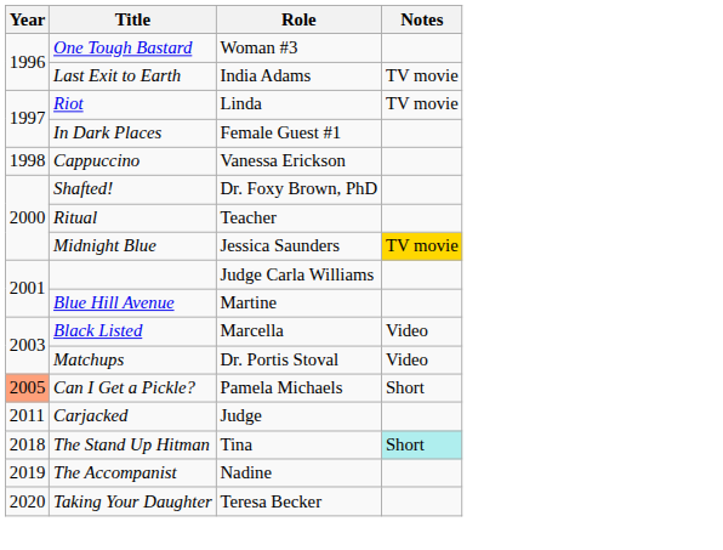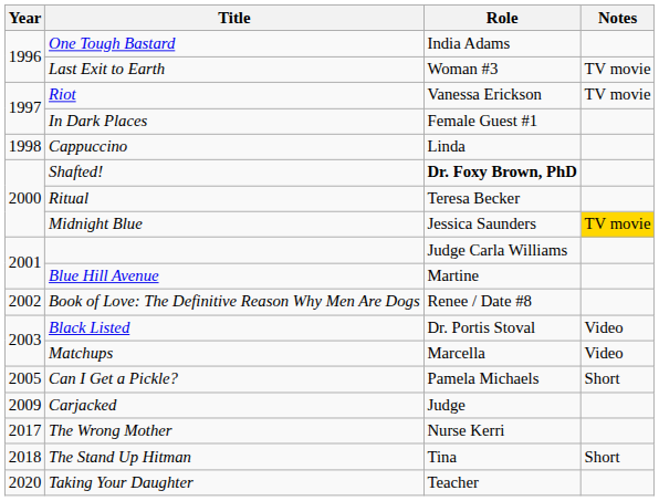 <table class="wikitable plainrowheaders sortable" style="margin-right: 0;">
 <tr>
 <th scope="col">Year</th>
 <th scope="col">Title</th>
 <th scope="col">Role</th>
 <th scope="col" class="unsortable">Notes</th>
 </tr>
 <tr>
 <td rowspan=2>1996</td>
 <td><em><a href='#'>One Tough Bastard</a></em></td>
-<td>Woman #3</td>
+<td>India Adams</td>
 <td></td>
 </tr>
 <tr>
 <td><em>Last Exit to Earth</em></td>
-<td>India Adams</td>
+<td>Woman #3</td>
 <td>TV movie</td>
 </tr>
 <tr>
 <td rowspan=2>1997</td>
 <td><em><a href='#'>Riot</a></em></td>
-<td>Linda</td>
+<td>Vanessa Erickson</td>
 <td>TV movie</td>
 </tr>
 <tr>
 <td><em>In Dark Places</em></td>
 <td>Female Guest #1</td>
 <td></td>
 </tr>
 <tr>
 <td>1998</td>
 <td><em>Cappuccino</em></td>
-<td>Vanessa Erickson</td>
+<td>Linda</td>
 <td></td>
 </tr>
 <tr>
 <td rowspan=3>2000</td>
 <td><em>Shafted!</em></td>
-<td>Dr. Foxy Brown, PhD</td>
+<td><strong>Dr. Foxy Brown, PhD</strong></td>
 <td></td>
 </tr>
 <tr>
 <td><em>Ritual</em></td>
-<td>Teacher</td>
+<td>Teresa Becker</td>
 <td></td>
 </tr>
 <tr>
 <td><em>Midnight Blue</em></td>
 <td>Jessica Saunders</td>
 <td style="background: gold;">TV movie</td>
 </tr>
 <tr>
 <td rowspan=2>2001</td>
 <td><em></em></td>
 <td>Judge Carla Williams</td>
 <td></td>
 </tr>
 <tr>
 <td><em><a href='#'>Blue Hill Avenue</a></em></td>
 <td>Martine</td>
 <td></td>
 </tr>
 <tr>
+<td>2002</td>
+<td><em>Book of Love: The Definitive Reason Why Men Are Dogs</em></td>
+<td>Renee / Date #8</td>
+<td></td>
+</tr>
+<tr>
 <td rowspan=2>2003</td>
 <td><em><a href='#'>Black Listed</a></em></td>
+<td>Dr. Portis Stoval</td>
+<td>Video</td>
+</tr>
+<tr>
+<td><em>Matchups</em></td>
 <td>Marcella</td>
 <td>Video</td>
 </tr>
 <tr>
-<td><em>Matchups</em></td>
-<td>Dr. Portis Stoval</td>
-<td>Video</td>
-</tr>
-<tr>
-<td style="background: lightsalmon;">2005</td>
+<td>2005</td>
 <td><em>Can I Get a Pickle?</em></td>
 <td>Pamela Michaels</td>
 <td>Short</td>
 </tr>
 <tr>
-<td>2011</td>
+<td>2009</td>
 <td><em>Carjacked</em></td>
 <td>Judge</td>
+<td></td>
+</tr>
+<tr>
+<td>2017</td>
+<td><em>The Wrong Mother</em></td>
+<td>Nurse Kerri</td>
 <td></td>
 </tr>
 <tr>
 <td>2018</td>
 <td><em>The Stand Up Hitman</em></td>
 <td>Tina</td>
-<td style="background: paleturquoise;">Short</td>
-</tr>
-<tr>
-<td>2019</td>
-<td><em>The Accompanist</em></td>
-<td>Nadine</td>
-<td></td>
+<td>Short</td>
 </tr>
 <tr>
 <td>2020</td>
 <td><em>Taking Your Daughter</em></td>
-<td>Teresa Becker</td>
+<td>Teacher</td>
 <td></td>
 </tr>
 </table>
